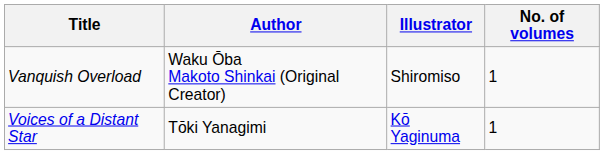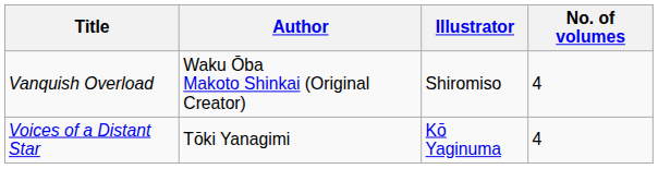 <table class="wikitable">
 <tr>
 <th scope="col">Title</th>
 <th scope="col"><a href='#'>Author</a></th>
 <th scope="col"><a href='#'>Illustrator</a></th>
 <th scope="col">No. of <a href='#'>volumes</a></th>
 </tr>
 <tr>
 <td><em>Vanquish Overload</em></td>
 <td>Waku Ōba<br><a href='#'>Makoto Shinkai</a> (Original Creator)</td>
 <td>Shiromiso</td>
-<td>1</td>
+<td>4</td>
 </tr>
 <tr>
 <td><em><a href='#'>Voices of a Distant Star</a></em></td>
 <td>Tōki Yanagimi</td>
 <td><a href='#'>Kō Yaginuma</a></td>
-<td>1</td>
+<td>4</td>
 </tr>
 </table>
